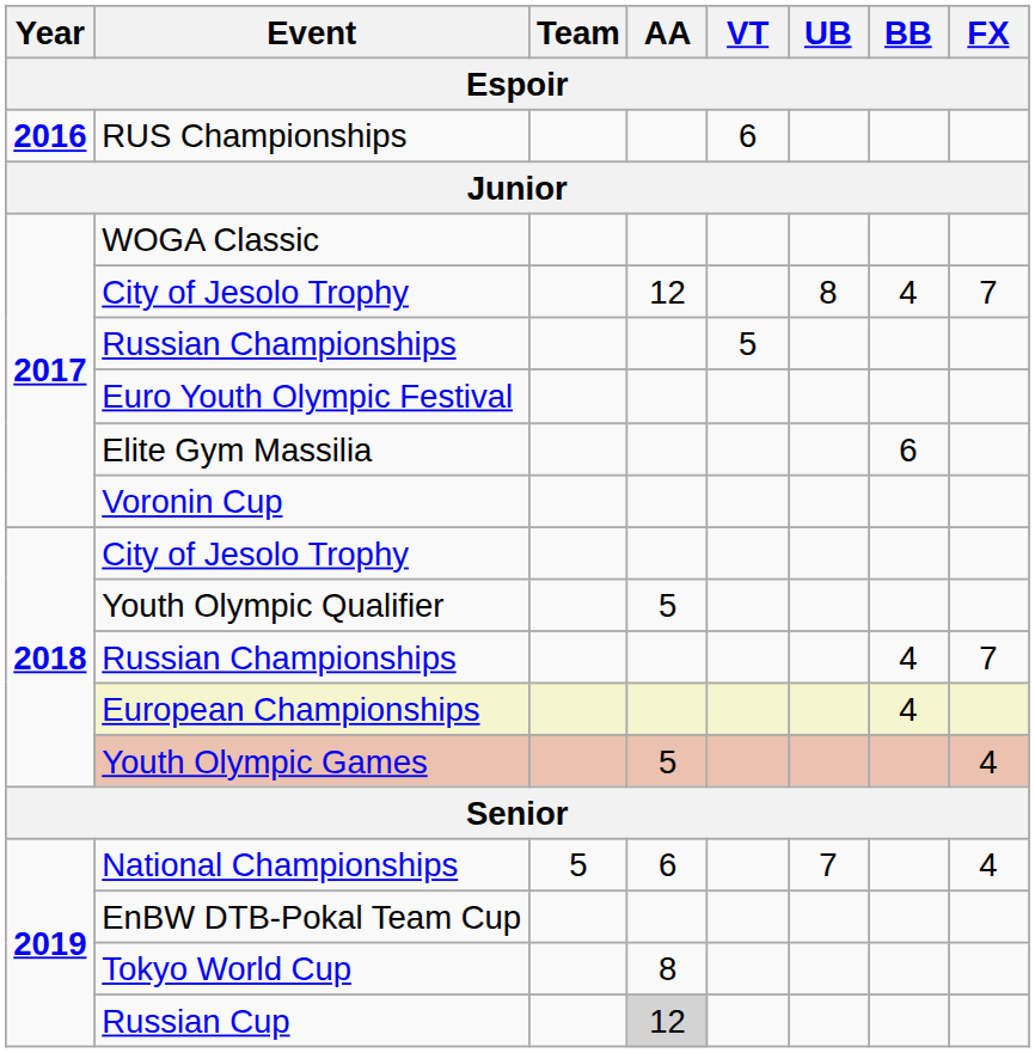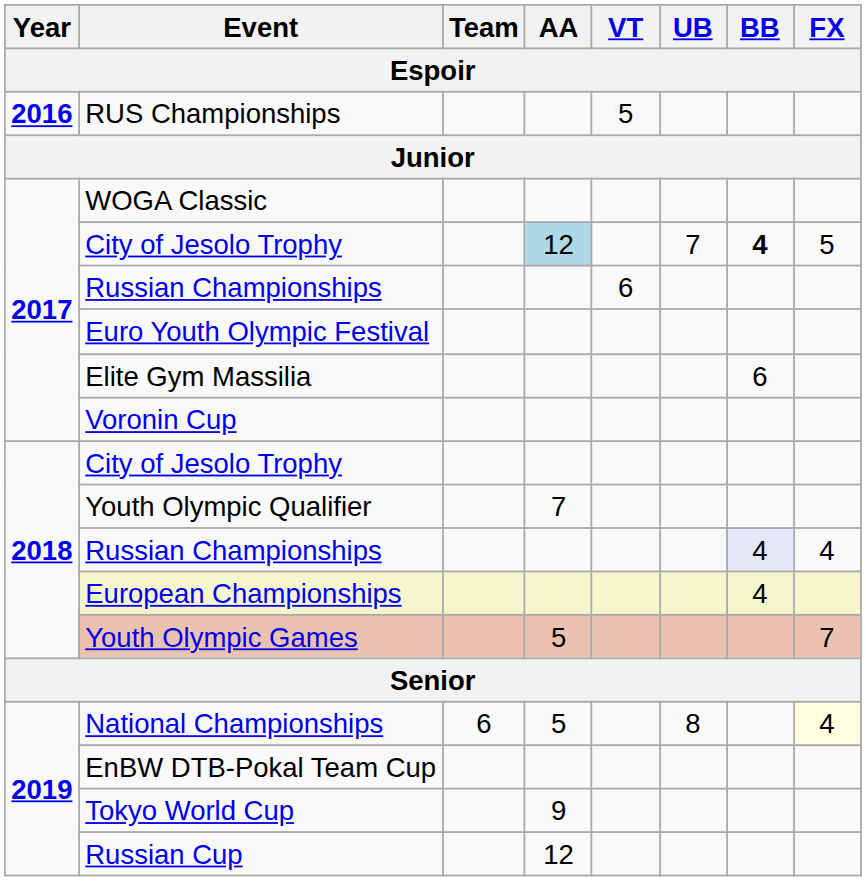 <table class="wikitable" style="text-align:center; font-size:95%;">
 <tr>
 <th align="center">Year</th>
 <th align="center">Event</th>
 <th style="width:30px;">Team</th>
 <th style="width:30px;">AA</th>
 <th style="width:30px;"><a href='#'>VT</a></th>
 <th style="width:30px;"><a href='#'>UB</a></th>
 <th style="width:30px;"><a href='#'>BB</a></th>
 <th style="width:30px;"><a href='#'>FX</a></th>
 </tr>
 <tr>
 <th colspan="8"><strong>Espoir</strong></th>
 </tr>
 <tr>
 <td rowspan="1"><strong><a href='#'>2016</a></strong></td>
 <td align=left>RUS Championships</td>
 <td></td>
 <td></td>
-<td>6</td>
+<td>5</td>
 <td></td>
 <td></td>
 <td></td>
 </tr>
 <tr>
 <th colspan="8"><strong>Junior</strong></th>
 </tr>
 <tr>
 <td rowspan="6"><strong><a href='#'>2017</a></strong></td>
 <td align=left>WOGA Classic</td>
 <td></td>
 <td></td>
 <td></td>
 <td></td>
 <td></td>
 <td></td>
 </tr>
 <tr>
 <td align=left><a href='#'>City of Jesolo Trophy</a></td>
 <td></td>
-<td>12</td>
+<td style="background: lightblue;">12</td>
 <td></td>
-<td>8</td>
-<td>4</td>
 <td>7</td>
+<td><strong>4</strong></td>
+<td>5</td>
 </tr>
 <tr>
 <td align=left><a href='#'>Russian Championships</a></td>
 <td></td>
 <td></td>
-<td>5</td>
+<td>6</td>
 <td></td>
 <td></td>
 <td></td>
 </tr>
 <tr>
 <td align=left><a href='#'>Euro Youth Olympic Festival</a></td>
 <td></td>
 <td></td>
 <td></td>
 <td></td>
 <td></td>
 <td></td>
 </tr>
 <tr>
 <td align=left>Elite Gym Massilia</td>
 <td></td>
 <td></td>
 <td></td>
 <td></td>
 <td>6</td>
 <td></td>
 </tr>
 <tr>
 <td align=left><a href='#'>Voronin Cup</a></td>
 <td></td>
 <td></td>
 <td></td>
 <td></td>
 <td></td>
 <td></td>
 </tr>
 <tr>
 <td rowspan="5"><strong><a href='#'>2018</a></strong></td>
 <td align=left><a href='#'>City of Jesolo Trophy</a></td>
 <td></td>
 <td></td>
 <td></td>
 <td></td>
 <td></td>
 <td></td>
 </tr>
 <tr>
 <td align=left>Youth Olympic Qualifier</td>
 <td></td>
-<td>5</td>
+<td>7</td>
 <td></td>
 <td></td>
 <td></td>
 <td></td>
 </tr>
 <tr>
 <td align=left><a href='#'>Russian Championships</a></td>
 <td></td>
 <td></td>
 <td></td>
 <td></td>
+<td style="background: lavender;">4</td>
 <td>4</td>
-<td>7</td>
 </tr>
 <tr bgcolor=#F5F6CE>
 <td align=left><a href='#'>European Championships</a></td>
 <td></td>
 <td></td>
 <td></td>
 <td></td>
 <td>4</td>
 <td></td>
 </tr>
 <tr bgcolor=#EBC2AF>
 <td align=left><a href='#'>Youth Olympic Games</a></td>
 <td></td>
 <td>5</td>
 <td></td>
 <td></td>
 <td></td>
-<td>4</td>
+<td>7</td>
 </tr>
 <tr>
 <th colspan="8"><strong>Senior</strong></th>
 </tr>
 <tr>
 <td rowspan="4"><strong><a href='#'>2019</a></strong></td>
 <td align=left><a href='#'>National Championships</a></td>
+<td>6</td>
 <td>5</td>
-<td>6</td>
 <td></td>
-<td>7</td>
+<td>8</td>
 <td></td>
-<td>4</td>
+<td style="background: lightyellow;">4</td>
 </tr>
 <tr>
 <td align=left>EnBW DTB-Pokal Team Cup</td>
 <td></td>
 <td></td>
 <td></td>
 <td></td>
 <td></td>
 <td></td>
 </tr>
 <tr>
 <td align=left><a href='#'>Tokyo World Cup</a></td>
 <td></td>
-<td>8</td>
+<td>9</td>
 <td></td>
 <td></td>
 <td></td>
 <td></td>
 </tr>
 <tr>
 <td align=left><a href='#'>Russian Cup</a></td>
 <td></td>
-<td style="background: lightgrey;">12</td>
+<td>12</td>
 <td></td>
 <td></td>
 <td></td>
 <td></td>
 </tr>
 </table>
